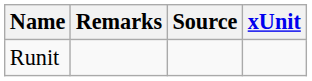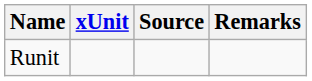 <table class="wikitable sortable">
 <tr>
 <th>Name</th>
+<th><a href='#'>xUnit</a></th>
+<th>Source</th>
 <th>Remarks</th>
-<th>Source</th>
-<th><a href='#'>xUnit</a></th>
 </tr>
 <tr>
 <td>Runit</td>
 <td></td>
 <td></td>
 <td></td>
 </tr>
 </table>
